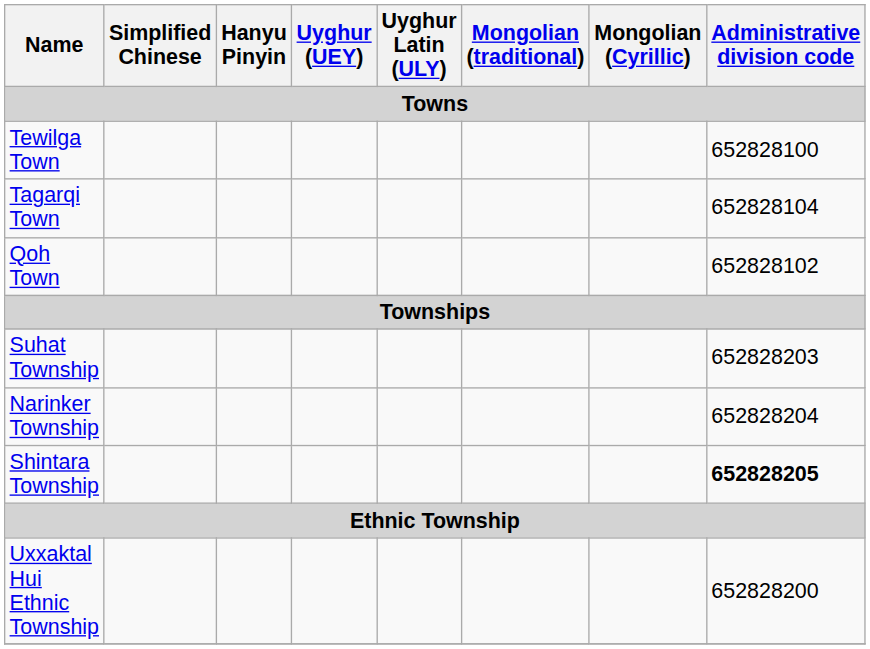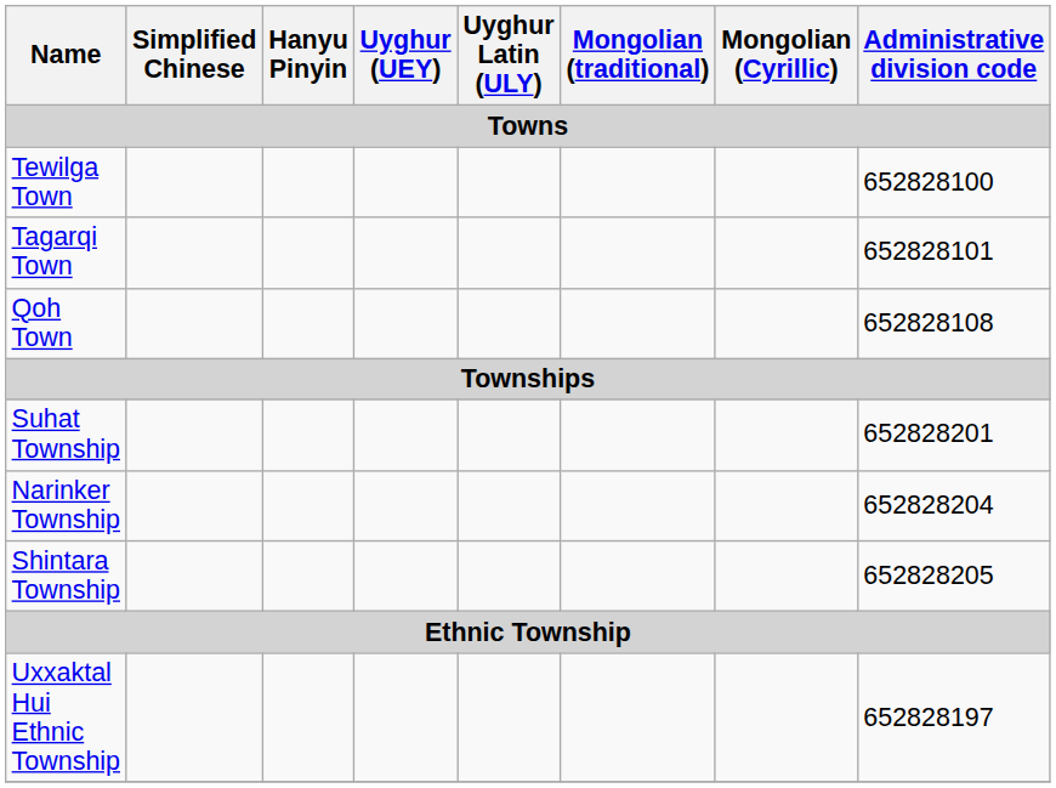 <table class="wikitable" align="center" style="width:50%; border="1">
 <tr>
 <th>Name</th>
 <th>Simplified Chinese</th>
 <th>Hanyu Pinyin</th>
 <th><a href='#'>Uyghur</a> (<a href='#'>UEY</a>)</th>
 <th>Uyghur Latin (<a href='#'>ULY</a>)</th>
 <th><a href='#'>Mongolian</a> (<a href='#'>traditional</a>)</th>
 <th>Mongolian (<a href='#'>Cyrillic</a>)</th>
 <th><a href='#'>Administrative division code</a></th>
 </tr>
 <tr>
 <td colspan="9"  style="text-align:center; background:#d3d3d3;"><strong>Towns</strong></td>
 </tr>
 <tr --------->
 <td><a href='#'>Tewilga Town</a></td>
 <td></td>
 <td></td>
 <td></td>
 <td></td>
 <td></td>
 <td></td>
 <td>652828100</td>
 </tr>
 <tr>
 <td><a href='#'>Tagarqi Town</a></td>
 <td></td>
 <td></td>
 <td></td>
 <td></td>
 <td></td>
 <td></td>
-<td>652828104</td>
+<td>652828101</td>
 </tr>
 <tr>
 <td><a href='#'>Qoh Town</a></td>
 <td></td>
 <td></td>
 <td></td>
 <td></td>
 <td></td>
 <td></td>
-<td>652828102</td>
+<td>652828108</td>
 </tr>
 <tr>
 <td colspan="9"  style="text-align:center; background:#d3d3d3;"><strong>Townships</strong></td>
 </tr>
 <tr --------->
 <td><a href='#'>Suhat Township</a></td>
 <td></td>
 <td></td>
 <td></td>
 <td></td>
 <td></td>
 <td></td>
-<td>652828203</td>
+<td>652828201</td>
 </tr>
 <tr>
 <td><a href='#'>Narinker Township</a></td>
 <td></td>
 <td></td>
 <td></td>
 <td></td>
 <td></td>
 <td></td>
 <td>652828204</td>
 </tr>
 <tr>
 <td><a href='#'>Shintara Township</a></td>
 <td></td>
 <td></td>
 <td></td>
 <td></td>
 <td></td>
 <td></td>
-<td><strong>652828205</strong></td>
+<td>652828205</td>
 </tr>
 <tr>
 <td colspan="9"  style="text-align:center; background:#d3d3d3;"><strong>Ethnic Township</strong></td>
 </tr>
 <tr --------->
 <td><a href='#'>Uxxaktal Hui Ethnic Township</a></td>
 <td></td>
 <td></td>
 <td></td>
 <td></td>
 <td></td>
 <td></td>
-<td>652828200</td>
+<td>652828197</td>
 </tr>
 <tr>
 </tr>
 </table>
